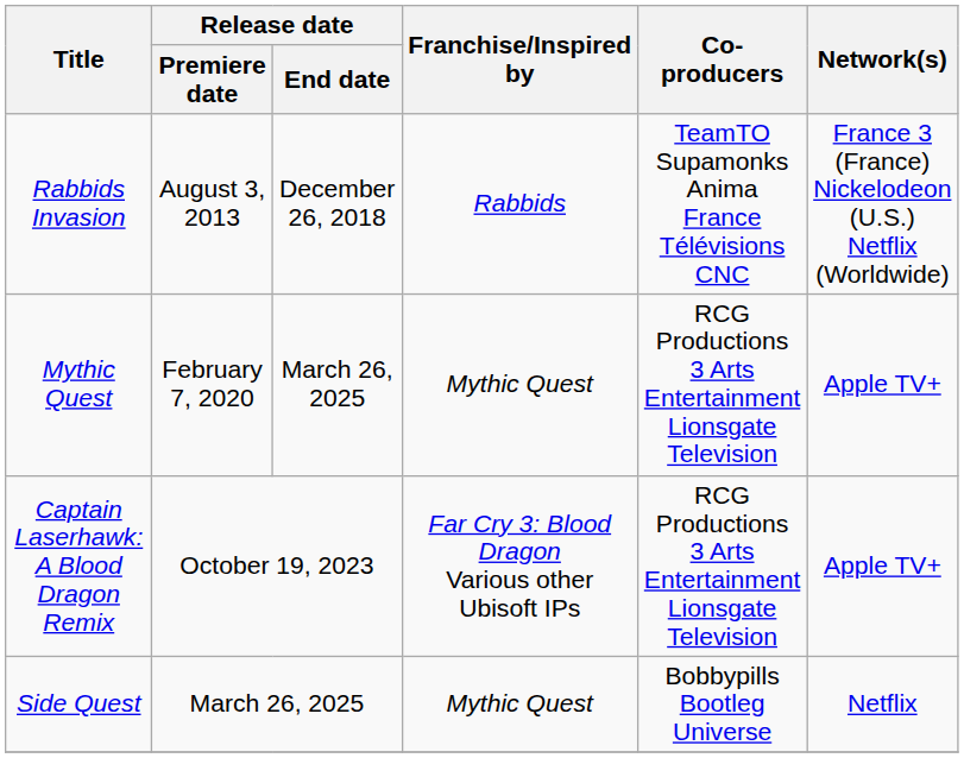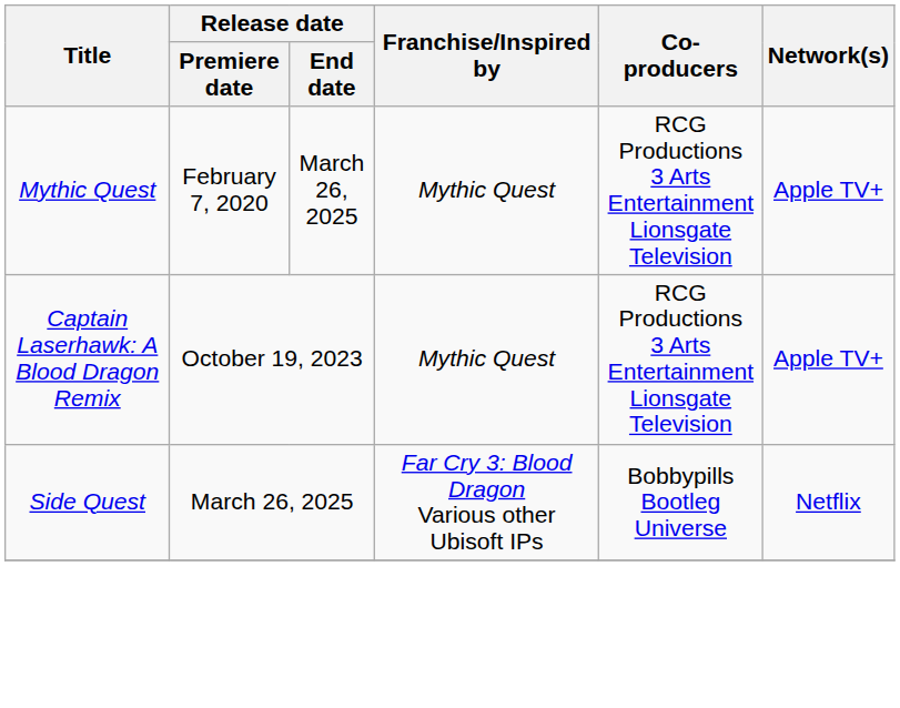 <table class="wikitable sortable" style="text-align:center;">
 <tr>
 <th rowspan=2>Title</th>
 <th colspan=2>Release date</th>
 <th rowspan=2>Franchise/Inspired by</th>
 <th rowspan=2>Co-producers</th>
 <th rowspan=2>Network(s)</th>
 </tr>
 <tr>
 <th>Premiere date</th>
 <th>End date</th>
 </tr>
 <tr>
-<td><em><a href='#'>Rabbids Invasion</a></em></td>
-<td>August 3, 2013</td>
-<td>December 26, 2018</td>
-<td><em><a href='#'>Rabbids</a></em></td>
-<td><a href='#'>TeamTO</a><br>Supamonks<br>Anima<br><a href='#'>France Télévisions</a><br><a href='#'>CNC</a></td>
-<td><a href='#'>France 3</a> (France)<br><a href='#'>Nickelodeon</a> (U.S.)<br><a href='#'>Netflix</a> (Worldwide)</td>
-</tr>
-<tr>
 <td><em><a href='#'>Mythic Quest</a></em></td>
 <td>February 7, 2020</td>
 <td>March 26, 2025</td>
 <td><em>Mythic Quest</em></td>
 <td>RCG Productions<br><a href='#'>3 Arts Entertainment</a><br><a href='#'>Lionsgate Television</a></td>
 <td><a href='#'>Apple TV+</a></td>
 </tr>
 <tr>
 <td><em><a href='#'>Captain Laserhawk: A Blood Dragon Remix</a></em></td>
 <td colspan=2>October 19, 2023</td>
-<td><em><a href='#'>Far Cry 3: Blood Dragon</a></em><br>Various other Ubisoft IPs</td>
+<td><em>Mythic Quest</em></td>
 <td>RCG Productions<br><a href='#'>3 Arts Entertainment</a><br><a href='#'>Lionsgate Television</a></td>
 <td><a href='#'>Apple TV+</a></td>
 </tr>
 <tr>
 <td><em><a href='#'>Side Quest</a></em></td>
 <td colspan="2">March 26, 2025</td>
-<td><em>Mythic Quest</em></td>
+<td><em><a href='#'>Far Cry 3: Blood Dragon</a></em><br>Various other Ubisoft IPs</td>
 <td>Bobbypills<br><a href='#'>Bootleg Universe</a></td>
 <td><a href='#'>Netflix</a></td>
 </tr>
 <tr>
 </tr>
 </table>
